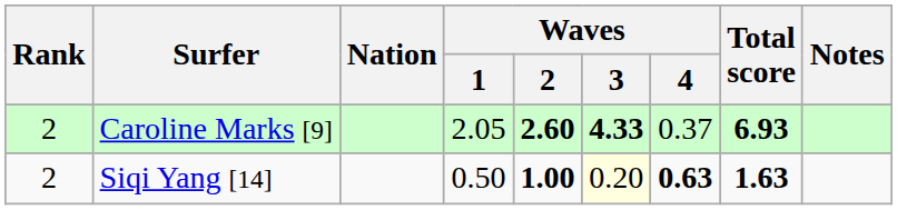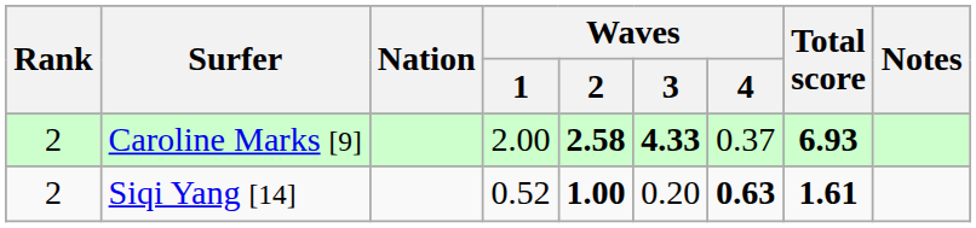 <table class="wikitable sortable" style="text-align:center">
 <tr>
 <th rowspan=2>Rank</th>
 <th rowspan=2>Surfer</th>
 <th rowspan=2>Nation</th>
 <th colspan=4>Waves</th>
 <th rowspan=2>Total<br>score</th>
 <th rowspan=2>Notes</th>
 </tr>
 <tr>
 <th>1</th>
 <th>2</th>
 <th>3</th>
 <th>4</th>
 </tr>
 <tr bgcolor=ccffcc>
 <td>2</td>
 <td align=left><a href='#'>Caroline Marks</a> <small>[9]</small></td>
 <td align=left></td>
-<td>2.05</td>
-<td><strong>2.60</strong></td>
+<td>2.00</td>
+<td><strong>2.58</strong></td>
 <td><strong>4.33</strong></td>
 <td>0.37</td>
 <td><strong>6.93</strong></td>
 <td></td>
 </tr>
 <tr>
 <td>2</td>
 <td align=left><a href='#'>Siqi Yang</a> <small>[14]</small></td>
 <td align=left></td>
-<td>0.50</td>
+<td>0.52</td>
 <td><strong>1.00</strong></td>
-<td style="background: lightyellow;">0.20</td>
+<td>0.20</td>
 <td><strong>0.63</strong></td>
-<td><strong>1.63</strong></td>
+<td><strong>1.61</strong></td>
 <td></td>
 </tr>
 </table>
